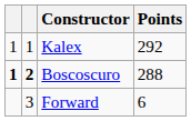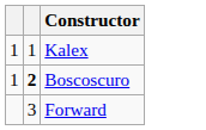 <table class="wikitable" style="font-size: 95%;">
 <tr>
 <th></th>
 <th></th>
 <th>Constructor</th>
-<th>Points</th>
 </tr>
 <tr>
 <td> 1</td>
 <td align=center>1</td>
 <td> <a href='#'>Kalex</a></td>
-<td align=left>292</td>
 </tr>
 <tr>
-<td><strong> 1</strong></td>
+<td> 1</td>
 <td align=center><strong>2</strong></td>
 <td> <a href='#'>Boscoscuro</a></td>
-<td align=left>288</td>
 </tr>
 <tr>
 <td></td>
 <td align=center>3</td>
 <td> <a href='#'>Forward</a></td>
-<td align=left>6</td>
 </tr>
 </table>
